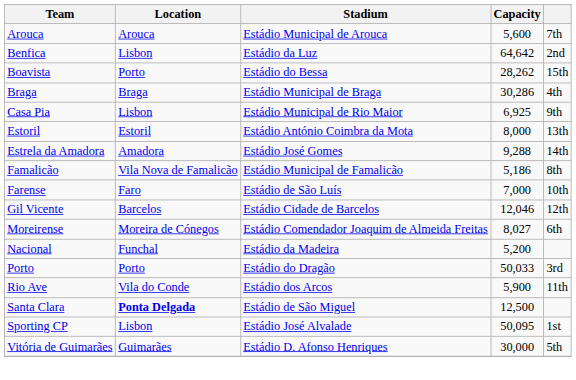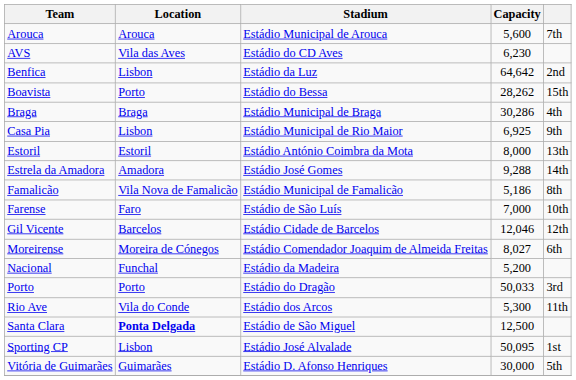 <table class="wikitable sortable" style="text-align: left;">
 <tr>
 <th>Team</th>
 <th>Location</th>
 <th>Stadium</th>
 <th>Capacity</th>
 <th data-sort-type="number"></th>
 </tr>
 <tr>
 <td><a href='#'>Arouca</a></td>
 <td><a href='#'>Arouca</a></td>
 <td><a href='#'>Estádio Municipal de Arouca</a></td>
 <td style="text-align:center;">5,600</td>
 <td>7th</td>
+</tr>
+<tr>
+<td><a href='#'>AVS</a></td>
+<td><a href='#'>Vila das Aves</a></td>
+<td><a href='#'>Estádio do CD Aves</a></td>
+<td style="text-align:center;">6,230</td>
+<td></td>
 </tr>
 <tr>
 <td><a href='#'>Benfica</a></td>
 <td><a href='#'>Lisbon</a></td>
 <td><a href='#'>Estádio da Luz</a></td>
 <td style="text-align:center;">64,642</td>
 <td>2nd</td>
 </tr>
 <tr>
 <td><a href='#'>Boavista</a></td>
 <td><a href='#'>Porto</a></td>
 <td><a href='#'>Estádio do Bessa</a></td>
 <td style="text-align:center;">28,262</td>
 <td>15th</td>
 </tr>
 <tr>
 <td><a href='#'>Braga</a></td>
 <td><a href='#'>Braga</a></td>
 <td><a href='#'>Estádio Municipal de Braga</a></td>
 <td style="text-align:center;">30,286</td>
 <td>4th</td>
 </tr>
 <tr>
 <td><a href='#'>Casa Pia</a></td>
 <td><a href='#'>Lisbon</a></td>
 <td><a href='#'>Estádio Municipal de Rio Maior</a></td>
 <td style="text-align:center;">6,925</td>
 <td>9th</td>
 </tr>
 <tr>
 <td><a href='#'>Estoril</a></td>
 <td><a href='#'>Estoril</a></td>
 <td><a href='#'>Estádio António Coimbra da Mota</a></td>
 <td style="text-align:center;">8,000</td>
 <td>13th</td>
 </tr>
 <tr>
 <td><a href='#'>Estrela da Amadora</a></td>
 <td><a href='#'>Amadora</a></td>
 <td><a href='#'>Estádio José Gomes</a></td>
 <td style="text-align:center;">9,288</td>
 <td>14th</td>
 </tr>
 <tr>
 <td><a href='#'>Famalicão</a></td>
 <td><a href='#'>Vila Nova de Famalicão</a></td>
 <td><a href='#'>Estádio Municipal de Famalicão</a></td>
 <td style="text-align:center;">5,186</td>
 <td>8th</td>
 </tr>
 <tr>
 <td><a href='#'>Farense</a></td>
 <td><a href='#'>Faro</a></td>
 <td><a href='#'>Estádio de São Luís</a></td>
 <td style="text-align:center;">7,000</td>
 <td>10th</td>
 </tr>
 <tr>
 <td><a href='#'>Gil Vicente</a></td>
 <td><a href='#'>Barcelos</a></td>
 <td><a href='#'>Estádio Cidade de Barcelos</a></td>
 <td style="text-align:center;">12,046</td>
 <td>12th</td>
 </tr>
 <tr>
 <td><a href='#'>Moreirense</a></td>
 <td><a href='#'>Moreira de Cónegos</a></td>
 <td><a href='#'>Estádio Comendador Joaquim de Almeida Freitas</a></td>
 <td style="text-align:center;">8,027</td>
 <td>6th</td>
 </tr>
 <tr>
 <td><a href='#'>Nacional</a></td>
 <td><a href='#'>Funchal</a></td>
 <td><a href='#'>Estádio da Madeira</a></td>
 <td style="text-align:center;">5,200</td>
 <td></td>
 </tr>
 <tr>
 <td><a href='#'>Porto</a></td>
 <td><a href='#'>Porto</a></td>
 <td><a href='#'>Estádio do Dragão</a></td>
 <td style="text-align:center;">50,033</td>
 <td>3rd</td>
 </tr>
 <tr>
 <td><a href='#'>Rio Ave</a></td>
 <td><a href='#'>Vila do Conde</a></td>
 <td><a href='#'>Estádio dos Arcos</a></td>
-<td style="text-align:center;">5,900</td>
+<td style="text-align:center;">5,300</td>
 <td>11th</td>
 </tr>
 <tr>
 <td><a href='#'>Santa Clara</a></td>
 <td><strong><a href='#'>Ponta Delgada</a></strong></td>
 <td><a href='#'>Estádio de São Miguel</a></td>
 <td style="text-align:center;">12,500</td>
 <td></td>
 </tr>
 <tr>
 <td><a href='#'>Sporting CP</a></td>
 <td><a href='#'>Lisbon</a></td>
 <td><a href='#'>Estádio José Alvalade</a></td>
 <td style="text-align:center;">50,095</td>
 <td>1st</td>
 </tr>
 <tr>
 <td><a href='#'>Vitória de Guimarães</a></td>
 <td><a href='#'>Guimarães</a></td>
 <td><a href='#'>Estádio D. Afonso Henriques</a></td>
 <td style="text-align:center;">30,000</td>
 <td>5th</td>
 </tr>
 <tr>
 </tr>
 </table>
